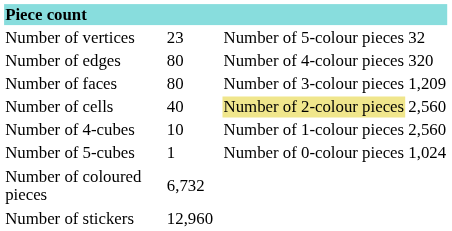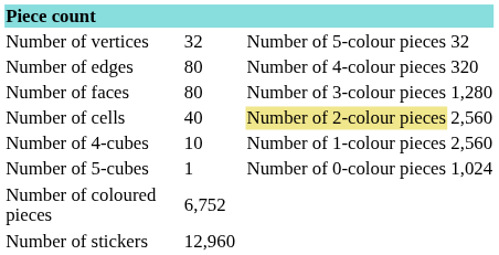 <table>
 <tr>
 <td colspan="4" style="background:#88DDDD;font-weight:bold;">Piece count</td>
 </tr>
 <tr>
 <td>Number of vertices</td>
-<td style="width:50px;">23</td>
+<td style="width:50px;">32</td>
 <td>Number of 5-colour pieces</td>
 <td>32</td>
 </tr>
 <tr>
 <td>Number of edges</td>
 <td>80</td>
 <td>Number of 4-colour pieces</td>
 <td>320</td>
 </tr>
 <tr>
 <td>Number of faces</td>
 <td>80</td>
 <td>Number of 3-colour pieces</td>
-<td>1,209</td>
+<td>1,280</td>
 </tr>
 <tr>
 <td>Number of cells</td>
 <td>40</td>
 <td style="background: khaki;">Number of 2-colour pieces</td>
 <td>2,560</td>
 </tr>
 <tr>
 <td>Number of 4-cubes</td>
 <td>10</td>
 <td>Number of 1-colour pieces</td>
 <td>2,560</td>
 </tr>
 <tr>
 <td>Number of 5-cubes</td>
 <td>1</td>
 <td>Number of 0-colour pieces</td>
 <td>1,024</td>
 </tr>
 <tr>
 <td style="width:150px;">Number of coloured pieces</td>
-<td>6,732</td>
+<td>6,752</td>
 </tr>
 <tr>
 <td>Number of stickers</td>
 <td>12,960</td>
 </tr>
 </table>
